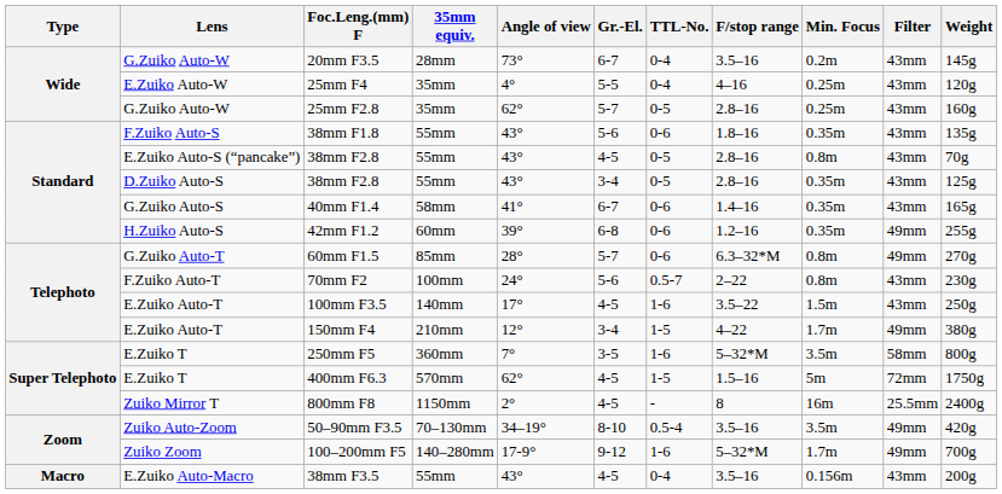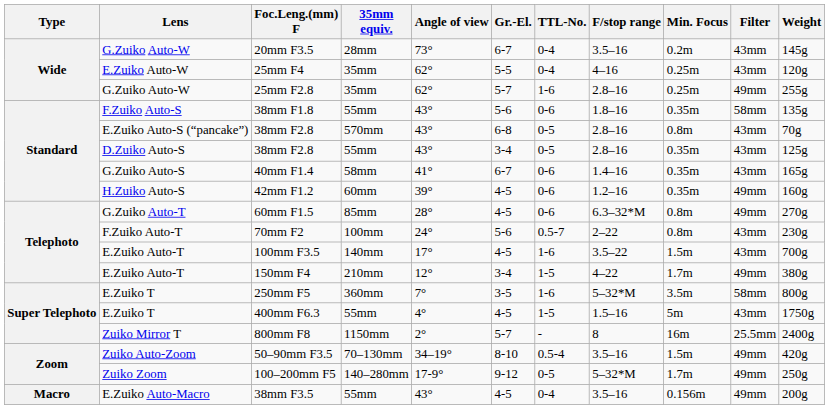 <table class="wikitable">
 <tr>
 <th>Type</th>
 <th>Lens</th>
 <th>Foc.Leng.(mm)<br>F</th>
 <th><a href='#'>35mm<br>equiv.</a></th>
 <th>Angle of view</th>
 <th>Gr.-El.</th>
 <th>TTL-No.</th>
 <th>F/stop range</th>
 <th>Min. Focus</th>
 <th>Filter</th>
 <th>Weight</th>
 </tr>
 <tr>
 <th rowspan="3">Wide</th>
 <td><a href='#'>G.Zuiko</a> <a href='#'>Auto-W</a></td>
 <td>20mm F3.5</td>
 <td>28mm</td>
 <td>73°</td>
 <td>6-7</td>
 <td>0-4</td>
 <td>3.5–16</td>
 <td>0.2m</td>
 <td>43mm</td>
 <td>145g</td>
 </tr>
 <tr>
 <td><a href='#'>E.Zuiko</a> Auto-W</td>
 <td>25mm F4</td>
 <td>35mm</td>
-<td>4°</td>
+<td>62°</td>
 <td>5-5</td>
 <td>0-4</td>
 <td>4–16</td>
 <td>0.25m</td>
 <td>43mm</td>
 <td>120g</td>
 </tr>
 <tr>
 <td>G.Zuiko Auto-W</td>
 <td>25mm F2.8</td>
 <td>35mm</td>
 <td>62°</td>
 <td>5-7</td>
-<td>0-5</td>
+<td>1-6</td>
 <td>2.8–16</td>
 <td>0.25m</td>
-<td>43mm</td>
-<td>160g</td>
+<td>49mm</td>
+<td>255g</td>
 </tr>
 <tr>
 <th rowspan="5">Standard</th>
 <td><a href='#'>F.Zuiko</a> <a href='#'>Auto-S</a></td>
 <td>38mm F1.8</td>
 <td>55mm</td>
 <td>43°</td>
 <td>5-6</td>
 <td>0-6</td>
 <td>1.8–16</td>
 <td>0.35m</td>
-<td>43mm</td>
+<td>58mm</td>
 <td>135g</td>
 </tr>
 <tr>
 <td>E.Zuiko Auto-S (“pancake”)</td>
 <td>38mm F2.8</td>
-<td>55mm</td>
+<td>570mm</td>
 <td>43°</td>
-<td>4-5</td>
+<td>6-8</td>
 <td>0-5</td>
 <td>2.8–16</td>
 <td>0.8m</td>
 <td>43mm</td>
 <td>70g</td>
 </tr>
 <tr>
 <td><a href='#'>D.Zuiko</a> Auto-S</td>
 <td>38mm F2.8</td>
 <td>55mm</td>
 <td>43°</td>
 <td>3-4</td>
 <td>0-5</td>
 <td>2.8–16</td>
 <td>0.35m</td>
 <td>43mm</td>
 <td>125g</td>
 </tr>
 <tr>
 <td>G.Zuiko Auto-S</td>
 <td>40mm F1.4</td>
 <td>58mm</td>
 <td>41°</td>
 <td>6-7</td>
 <td>0-6</td>
 <td>1.4–16</td>
 <td>0.35m</td>
 <td>43mm</td>
 <td>165g</td>
 </tr>
 <tr>
 <td><a href='#'>H.Zuiko</a> Auto-S</td>
 <td>42mm F1.2</td>
 <td>60mm</td>
 <td>39°</td>
-<td>6-8</td>
+<td>4-5</td>
 <td>0-6</td>
 <td>1.2–16</td>
 <td>0.35m</td>
 <td>49mm</td>
-<td>255g</td>
+<td>160g</td>
 </tr>
 <tr>
 <th rowspan="4">Telephoto</th>
 <td>G.Zuiko <a href='#'>Auto-T</a></td>
 <td>60mm F1.5</td>
 <td>85mm</td>
 <td>28°</td>
-<td>5-7</td>
+<td>4-5</td>
 <td>0-6</td>
 <td>6.3–32*M</td>
 <td>0.8m</td>
 <td>49mm</td>
 <td>270g</td>
 </tr>
 <tr>
 <td>F.Zuiko Auto-T</td>
 <td>70mm F2</td>
 <td>100mm</td>
 <td>24°</td>
 <td>5-6</td>
 <td>0.5-7</td>
 <td>2–22</td>
 <td>0.8m</td>
 <td>43mm</td>
 <td>230g</td>
 </tr>
 <tr>
 <td>E.Zuiko Auto-T</td>
 <td>100mm F3.5</td>
 <td>140mm</td>
 <td>17°</td>
 <td>4-5</td>
 <td>1-6</td>
 <td>3.5–22</td>
 <td>1.5m</td>
 <td>43mm</td>
-<td>250g</td>
+<td>700g</td>
 </tr>
 <tr>
 <td>E.Zuiko Auto-T</td>
 <td>150mm F4</td>
 <td>210mm</td>
 <td>12°</td>
 <td>3-4</td>
 <td>1-5</td>
 <td>4–22</td>
 <td>1.7m</td>
 <td>49mm</td>
 <td>380g</td>
 </tr>
 <tr>
 <th rowspan="3">Super Telephoto</th>
 <td>E.Zuiko T</td>
 <td>250mm F5</td>
 <td>360mm</td>
 <td>7°</td>
 <td>3-5</td>
 <td>1-6</td>
 <td>5–32*M</td>
 <td>3.5m</td>
 <td>58mm</td>
 <td>800g</td>
 </tr>
 <tr>
 <td>E.Zuiko T</td>
 <td>400mm F6.3</td>
-<td>570mm</td>
-<td>62°</td>
+<td>55mm</td>
+<td>4°</td>
 <td>4-5</td>
 <td>1-5</td>
 <td>1.5–16</td>
 <td>5m</td>
-<td>72mm</td>
+<td>43mm</td>
 <td>1750g</td>
 </tr>
 <tr>
 <td><a href='#'>Zuiko Mirror</a> T</td>
 <td>800mm F8</td>
 <td>1150mm</td>
 <td>2°</td>
-<td>4-5</td>
+<td>5-7</td>
 <td>-</td>
 <td>8</td>
 <td>16m</td>
 <td>25.5mm</td>
 <td>2400g</td>
 </tr>
 <tr>
 <th rowspan="2">Zoom</th>
 <td><a href='#'>Zuiko Auto-Zoom</a></td>
 <td>50–90mm F3.5</td>
 <td>70–130mm</td>
 <td>34–19°</td>
 <td>8-10</td>
 <td>0.5-4</td>
 <td>3.5–16</td>
-<td>3.5m</td>
+<td>1.5m</td>
 <td>49mm</td>
 <td>420g</td>
 </tr>
 <tr>
 <td><a href='#'>Zuiko Zoom</a></td>
 <td>100–200mm F5</td>
 <td>140–280mm</td>
 <td>17-9°</td>
 <td>9-12</td>
-<td>1-6</td>
+<td>0-5</td>
 <td>5–32*M</td>
 <td>1.7m</td>
 <td>49mm</td>
-<td>700g</td>
+<td>250g</td>
 </tr>
 <tr>
 <th rowspan="3">Macro</th>
 <td>E.Zuiko <a href='#'>Auto-Macro</a></td>
 <td>38mm F3.5</td>
 <td>55mm</td>
 <td>43°</td>
 <td>4-5</td>
 <td>0-4</td>
 <td>3.5–16</td>
 <td>0.156m</td>
-<td>43mm</td>
+<td>49mm</td>
 <td>200g</td>
 </tr>
 </table>
